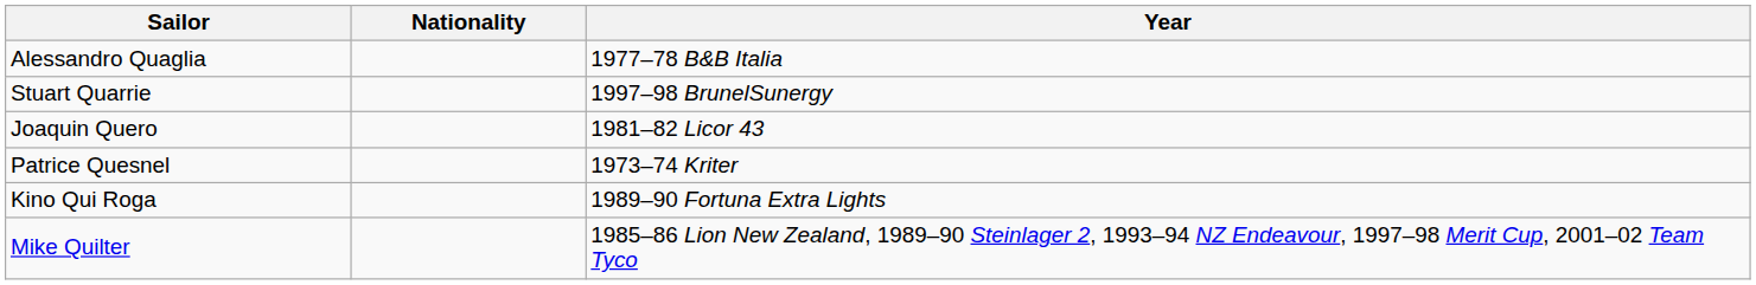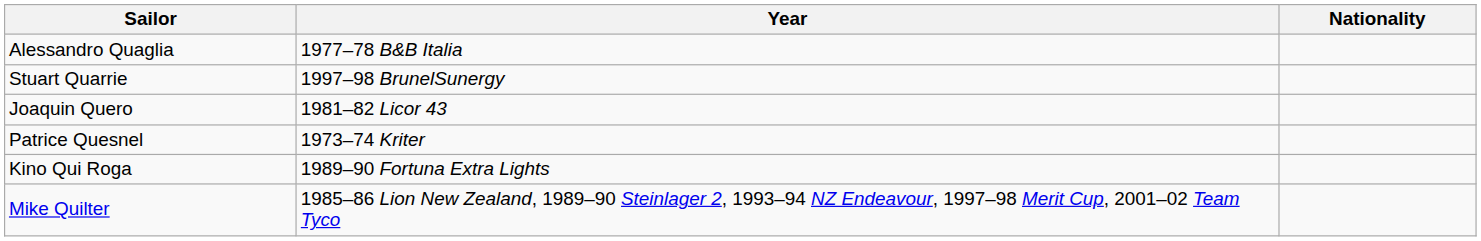 <table class=wikitable>
 <tr>
 <th style="width:15em">Sailor</th>
+<th>Year</th>
 <th style="width:10em">Nationality</th>
-<th>Year</th>
 </tr>
 <tr>
 <td>Alessandro Quaglia</td>
+<td>1977–78 <em>B&B Italia</em></td>
 <td></td>
-<td>1977–78 <em>B&B Italia</em></td>
 </tr>
 <tr>
 <td>Stuart Quarrie</td>
+<td>1997–98 <em>BrunelSunergy</em></td>
 <td></td>
-<td>1997–98 <em>BrunelSunergy</em></td>
 </tr>
 <tr>
 <td>Joaquin Quero</td>
+<td>1981–82 <em>Licor 43</em></td>
 <td></td>
-<td>1981–82 <em>Licor 43</em></td>
 </tr>
 <tr>
 <td>Patrice Quesnel</td>
+<td>1973–74 <em>Kriter</em></td>
 <td></td>
-<td>1973–74 <em>Kriter</em></td>
 </tr>
 <tr>
 <td>Kino Qui Roga</td>
+<td>1989–90 <em>Fortuna Extra Lights</em></td>
 <td></td>
-<td>1989–90 <em>Fortuna Extra Lights</em></td>
 </tr>
 <tr>
 <td><a href='#'>Mike Quilter</a></td>
+<td>1985–86 <em>Lion New Zealand</em>, 1989–90 <em><a href='#'>Steinlager 2</a></em>, 1993–94 <em><a href='#'>NZ Endeavour</a></em>, 1997–98 <em><a href='#'>Merit Cup</a></em>, 2001–02 <em><a href='#'>Team Tyco</a></em></td>
 <td></td>
-<td>1985–86 <em>Lion New Zealand</em>, 1989–90 <em><a href='#'>Steinlager 2</a></em>, 1993–94 <em><a href='#'>NZ Endeavour</a></em>, 1997–98 <em><a href='#'>Merit Cup</a></em>, 2001–02 <em><a href='#'>Team Tyco</a></em></td>
 </tr>
 </table>
